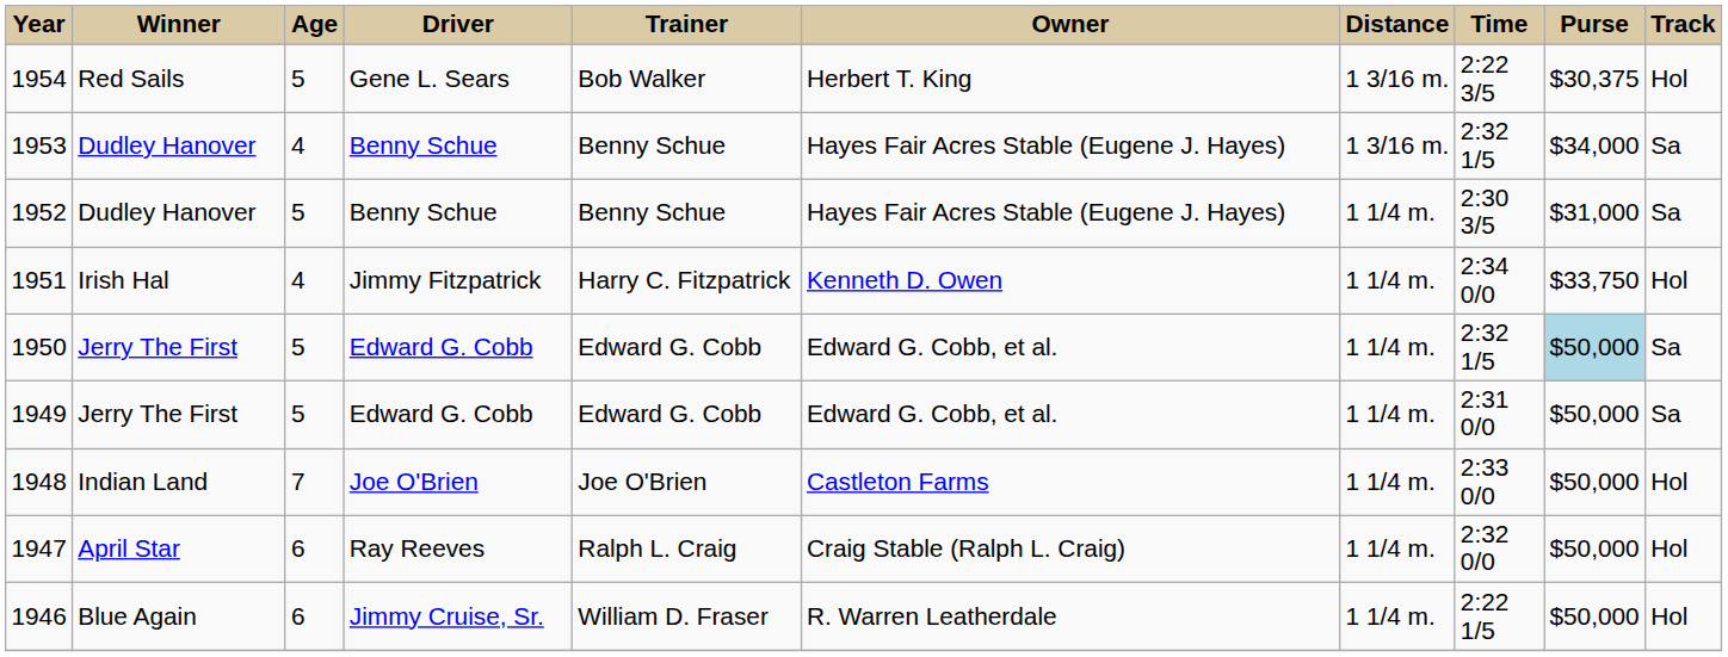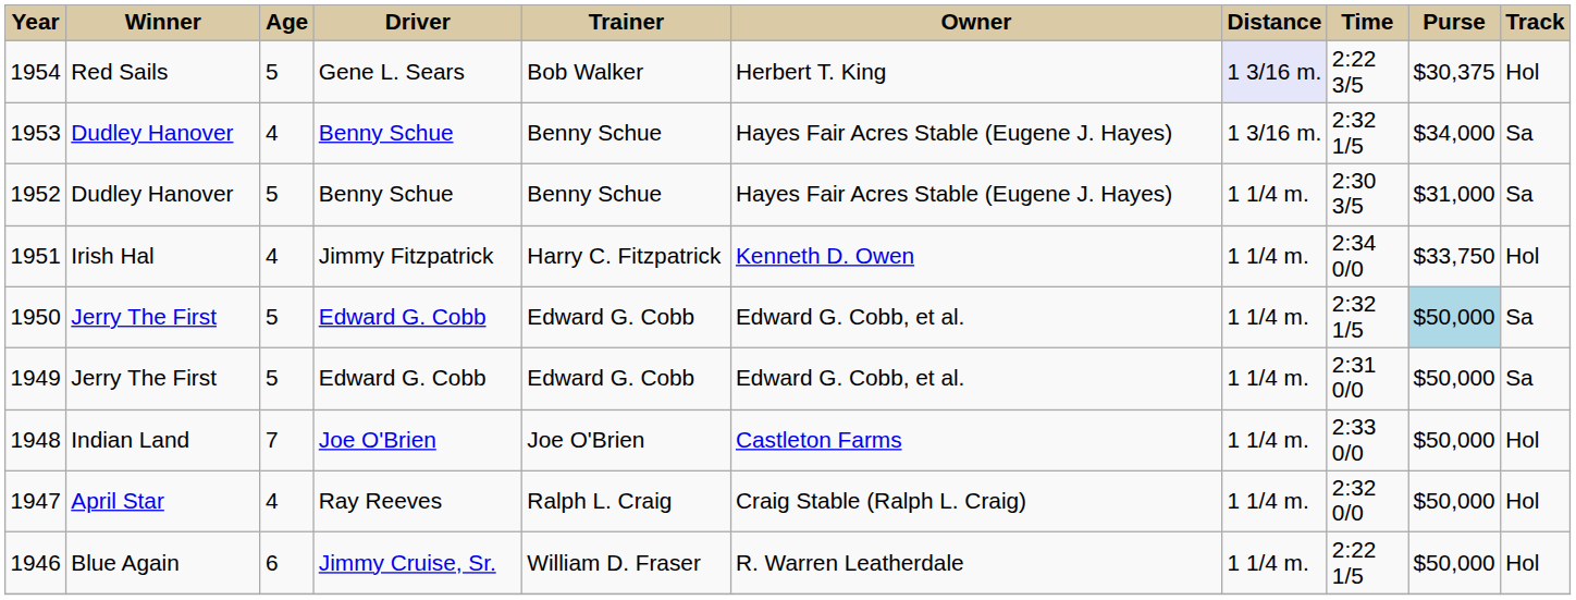 <table class="wikitable sortable">
 <tr>
 <th style="background-color:#DACAA5; width:30px">Year<br></th>
 <th style="background-color:#DACAA5; width:130px">Winner<br></th>
 <th style="background-color:#DACAA5; width:30px">Age<br></th>
 <th style="background-color:#DACAA5; width:140px">Driver<br></th>
 <th style="background-color:#DACAA5; width:140px">Trainer<br></th>
 <th style="background-color:#DACAA5; width:340px">Owner<br></th>
 <th style="background-color:#DACAA5; width:30px">Distance<br></th>
 <th style="background-color:#DACAA5; width:50px">Time <br></th>
 <th style="background-color:#DACAA5; width:40px">Purse<br></th>
 <th style="background-color:#DACAA5; width:30px">Track<br></th>
 </tr>
 <tr>
 <td>1954</td>
 <td>Red Sails</td>
 <td>5</td>
 <td>Gene L. Sears</td>
 <td>Bob Walker</td>
 <td>Herbert T. King</td>
-<td>1 3/16 m.</td>
+<td style="background: lavender;">1 3/16 m.</td>
 <td>2:22 3/5</td>
 <td>$30,375</td>
 <td>Hol</td>
 </tr>
 <tr>
 <td>1953</td>
 <td><a href='#'>Dudley Hanover</a></td>
 <td>4</td>
 <td><a href='#'>Benny Schue</a></td>
 <td>Benny Schue</td>
 <td>Hayes Fair Acres Stable (Eugene J. Hayes)</td>
 <td>1 3/16 m.</td>
 <td>2:32 1/5</td>
 <td>$34,000</td>
 <td>Sa</td>
 </tr>
 <tr>
 <td>1952</td>
 <td>Dudley Hanover</td>
 <td>5</td>
 <td>Benny Schue</td>
 <td>Benny Schue</td>
 <td>Hayes Fair Acres Stable (Eugene J. Hayes)</td>
 <td>1 1/4 m.</td>
 <td>2:30 3/5</td>
 <td>$31,000</td>
 <td>Sa</td>
 </tr>
 <tr>
 <td>1951</td>
 <td>Irish Hal</td>
 <td>4</td>
 <td>Jimmy Fitzpatrick</td>
 <td>Harry C. Fitzpatrick</td>
 <td><a href='#'>Kenneth D. Owen</a></td>
 <td>1 1/4 m.</td>
 <td>2:34 0/0</td>
 <td>$33,750</td>
 <td>Hol</td>
 </tr>
 <tr>
 <td>1950</td>
 <td><a href='#'>Jerry The First</a></td>
 <td>5</td>
 <td><a href='#'>Edward G. Cobb</a></td>
 <td>Edward G. Cobb</td>
 <td>Edward G. Cobb, et al.</td>
 <td>1 1/4 m.</td>
 <td>2:32 1/5</td>
 <td style="background: lightblue;">$50,000</td>
 <td>Sa</td>
 </tr>
 <tr>
 <td>1949</td>
 <td>Jerry The First</td>
 <td>5</td>
 <td>Edward G. Cobb</td>
 <td>Edward G. Cobb</td>
 <td>Edward G. Cobb, et al.</td>
 <td>1 1/4 m.</td>
 <td>2:31 0/0</td>
 <td>$50,000</td>
 <td>Sa</td>
 </tr>
 <tr>
 <td>1948</td>
 <td>Indian Land</td>
 <td>7</td>
 <td><a href='#'>Joe O'Brien</a></td>
 <td>Joe O'Brien</td>
 <td><a href='#'>Castleton Farms</a></td>
 <td>1 1/4 m.</td>
 <td>2:33 0/0</td>
 <td>$50,000</td>
 <td>Hol</td>
 </tr>
 <tr>
 <td>1947</td>
 <td><a href='#'>April Star</a></td>
-<td>6</td>
+<td>4</td>
 <td>Ray Reeves</td>
 <td>Ralph L. Craig</td>
 <td>Craig Stable (Ralph L. Craig)</td>
 <td>1 1/4 m.</td>
 <td>2:32 0/0</td>
 <td>$50,000</td>
 <td>Hol</td>
 </tr>
 <tr>
 <td>1946</td>
 <td>Blue Again</td>
 <td>6</td>
 <td><a href='#'>Jimmy Cruise, Sr.</a></td>
 <td>William D. Fraser</td>
 <td>R. Warren Leatherdale</td>
 <td>1 1/4 m.</td>
 <td>2:22 1/5</td>
 <td>$50,000</td>
 <td>Hol</td>
 </tr>
 <tr>
 </tr>
 </table>
